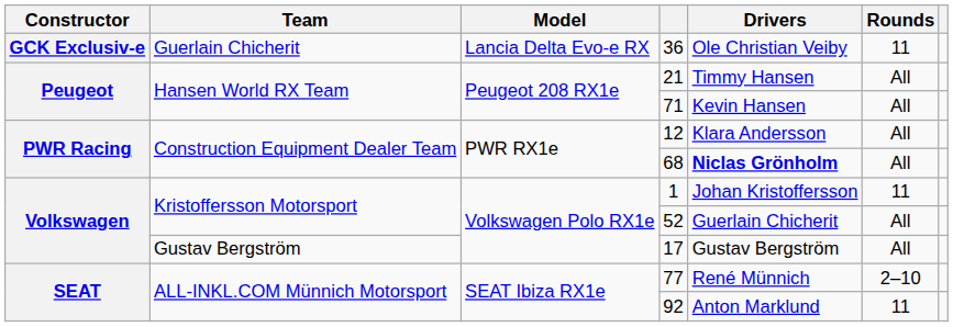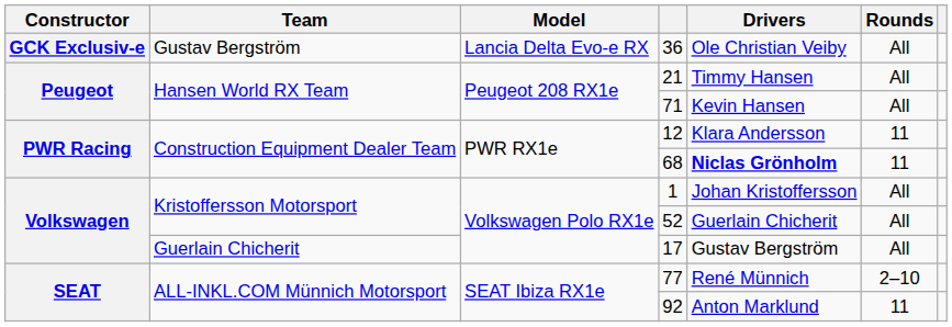 <table class="wikitable" style="font-size:85%;">
 <tr>
 <th>Constructor</th>
 <th>Team</th>
 <th>Model</th>
 <th></th>
 <th>Drivers</th>
 <th>Rounds</th>
 <th></th>
 </tr>
 <tr>
 <th><a href='#'>GCK Exclusiv-e</a></th>
-<td> <a href='#'>Guerlain Chicherit</a></td>
+<td> Gustav Bergström</td>
 <td><a href='#'>Lancia Delta Evo-e RX</a></td>
 <td align="center">36</td>
 <td> <a href='#'>Ole Christian Veiby</a></td>
-<td align="center">11</td>
+<td align="center">All</td>
 <td align="center"></td>
 </tr>
 <tr>
 <th rowspan="2"><a href='#'>Peugeot</a></th>
 <td rowspan="2"> <a href='#'>Hansen World RX Team</a></td>
 <td rowspan="2"><a href='#'>Peugeot 208 RX1e</a></td>
 <td align="center">21</td>
 <td> <a href='#'>Timmy Hansen</a></td>
 <td align="center">All</td>
 <td align="center"></td>
 </tr>
 <tr>
 <td align="center">71</td>
 <td> <a href='#'>Kevin Hansen</a></td>
 <td align="center">All</td>
 <td align="center"></td>
 </tr>
 <tr>
 <th rowspan="2"><a href='#'>PWR Racing</a></th>
 <td rowspan="2"> <a href='#'>Construction Equipment Dealer Team</a></td>
 <td rowspan="2">PWR RX1e</td>
 <td align="center">12</td>
 <td> <a href='#'>Klara Andersson</a></td>
-<td align="center">All</td>
+<td align="center">11</td>
 <td align="center"></td>
 </tr>
 <tr>
 <td align="center">68</td>
 <td><strong> <a href='#'>Niclas Grönholm</a></strong></td>
-<td align="center">All</td>
+<td align=center>11</td>
 <td align="center"></td>
 </tr>
 <tr>
 <th rowspan="3"><a href='#'>Volkswagen</a></th>
 <td rowspan="2"> <a href='#'>Kristoffersson Motorsport</a></td>
 <td rowspan="3"><a href='#'>Volkswagen Polo RX1e</a></td>
 <td align="center">1</td>
 <td> <a href='#'>Johan Kristoffersson</a></td>
-<td align=center>11</td>
+<td align="center">All</td>
 <td align="center"></td>
 </tr>
 <tr>
 <td align="center">52</td>
 <td> <a href='#'>Guerlain Chicherit</a></td>
 <td align="center">All</td>
 <td align="center"></td>
 </tr>
 <tr>
-<td> Gustav Bergström</td>
+<td> <a href='#'>Guerlain Chicherit</a></td>
 <td align="center">17</td>
 <td> Gustav Bergström</td>
 <td align="center">All</td>
 <td align="center"></td>
 </tr>
 <tr>
 <th rowspan="2"><a href='#'>SEAT</a></th>
 <td rowspan="2"> <a href='#'>ALL-INKL.COM Münnich Motorsport</a></td>
 <td rowspan="2"><a href='#'>SEAT Ibiza RX1e</a></td>
 <td align="center">77</td>
 <td> <a href='#'>René Münnich</a></td>
 <td align="center">2–10</td>
 <td align="center"></td>
 </tr>
 <tr>
 <td align="center">92</td>
 <td> <a href='#'>Anton Marklund</a></td>
 <td align=center>11</td>
 <td align=center></td>
 </tr>
 </table>
